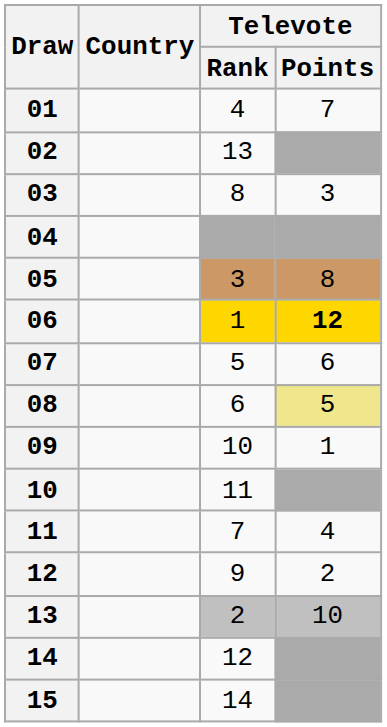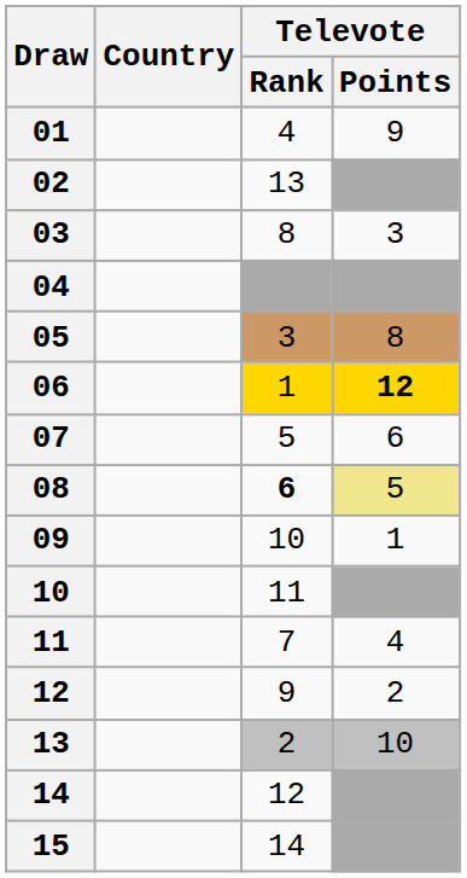 <table class="sortable wikitable collapsible plainrowheaders" style="text-align:center;">
 <tr>
 </tr>
 <tr>
 <th scope="col" rowspan="2">Draw</th>
 <th scope="col" rowspan="2">Country</th>
 <th scope="col" colspan="2">Televote</th>
 </tr>
 <tr>
 <th scope="col">Rank</th>
 <th scope="col" class="unsortable">Points</th>
 </tr>
 <tr>
 <th scope="row" style="text-align:center;">01</th>
 <td style="text-align:left;"></td>
 <td>4</td>
-<td>7</td>
+<td>9</td>
 </tr>
 <tr>
 <th scope="row" style="text-align:center;">02</th>
 <td style="text-align:left;"></td>
 <td>13</td>
 <td style="background:#AAAAAA;"></td>
 </tr>
 <tr>
 <th scope="row" style="text-align:center;">03</th>
 <td style="text-align:left;"></td>
 <td>8</td>
 <td>3</td>
 </tr>
 <tr class=sortbottom>
 <th scope="row" style="text-align:center;">04</th>
 <td style="text-align:left;"></td>
 <td style="background:#AAAAAA;"></td>
 <td style="background:#AAAAAA;"></td>
 </tr>
 <tr>
 <th scope="row" style="text-align:center;">05</th>
 <td style="text-align:left;"></td>
 <td style="background:#CC9966;">3</td>
 <td style="background:#CC9966;">8</td>
 </tr>
 <tr>
 <th scope="row" style="text-align:center;">06</th>
 <td style="text-align:left;"></td>
 <td style="background:gold;">1</td>
 <td style="background:gold;"><strong>12</strong></td>
 </tr>
 <tr>
 <th scope="row" style="text-align:center;">07</th>
 <td style="text-align:left;"></td>
 <td>5</td>
 <td>6</td>
 </tr>
 <tr>
 <th scope="row" style="text-align:center;">08</th>
 <td style="text-align:left;"></td>
-<td>6</td>
+<td><strong>6</strong></td>
 <td style="background: khaki;">5</td>
 </tr>
 <tr>
 <th scope="row" style="text-align:center;">09</th>
 <td style="text-align:left;"></td>
 <td>10</td>
 <td>1</td>
 </tr>
 <tr>
 <th scope="row" style="text-align:center;">10</th>
 <td style="text-align:left;"></td>
 <td>11</td>
 <td style="background:#AAAAAA;"></td>
 </tr>
 <tr>
 <th scope="row" style="text-align:center;">11</th>
 <td style="text-align:left;"></td>
 <td>7</td>
 <td>4</td>
 </tr>
 <tr>
 <th scope="row" style="text-align:center;">12</th>
 <td style="text-align:left;"></td>
 <td>9</td>
 <td>2</td>
 </tr>
 <tr>
 <th scope="row" style="text-align:center;">13</th>
 <td style="text-align:left;"></td>
 <td style="background:silver;">2</td>
 <td style="background:silver;">10</td>
 </tr>
 <tr>
 <th scope="row" style="text-align:center;">14</th>
 <td style="text-align:left;"></td>
 <td>12</td>
 <td style="background:#AAAAAA;"></td>
 </tr>
 <tr>
 <th scope="row" style="text-align:center;">15</th>
 <td style="text-align:left;"></td>
 <td>14</td>
 <td style="background:#AAAAAA;"></td>
 </tr>
 </table>
